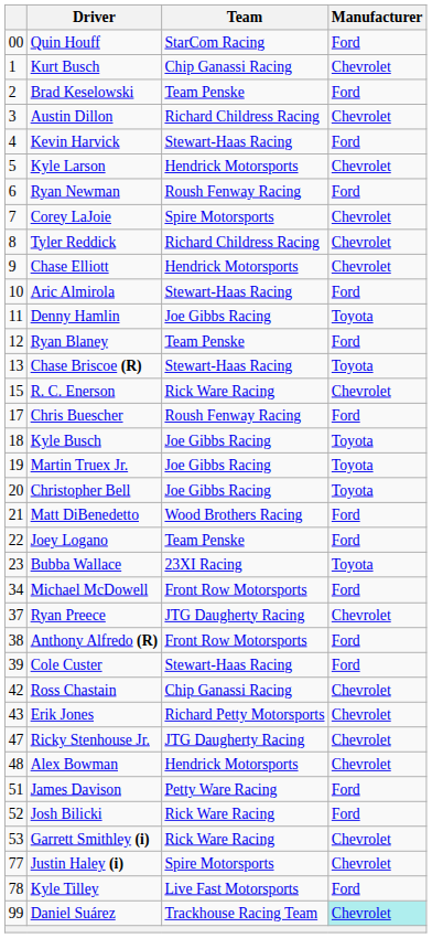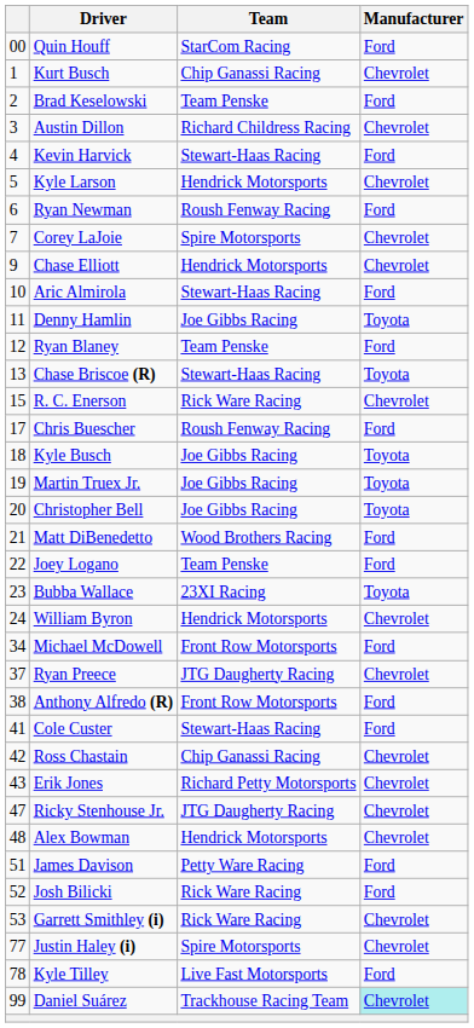 <table class="wikitable" style="font-size:95%">
 <tr>
 <th></th>
 <th>Driver</th>
 <th>Team</th>
 <th>Manufacturer</th>
 </tr>
 <tr>
 <td>00</td>
 <td><a href='#'>Quin Houff</a></td>
 <td><a href='#'>StarCom Racing</a></td>
 <td><a href='#'>Ford</a></td>
 </tr>
 <tr>
 <td>1</td>
 <td><a href='#'>Kurt Busch</a></td>
 <td><a href='#'>Chip Ganassi Racing</a></td>
 <td><a href='#'>Chevrolet</a></td>
 </tr>
 <tr>
 <td>2</td>
 <td><a href='#'>Brad Keselowski</a></td>
 <td><a href='#'>Team Penske</a></td>
 <td><a href='#'>Ford</a></td>
 </tr>
 <tr>
 <td>3</td>
 <td><a href='#'>Austin Dillon</a></td>
 <td><a href='#'>Richard Childress Racing</a></td>
 <td><a href='#'>Chevrolet</a></td>
 </tr>
 <tr>
 <td>4</td>
 <td><a href='#'>Kevin Harvick</a></td>
 <td><a href='#'>Stewart-Haas Racing</a></td>
 <td><a href='#'>Ford</a></td>
 </tr>
 <tr>
 <td>5</td>
 <td><a href='#'>Kyle Larson</a></td>
 <td><a href='#'>Hendrick Motorsports</a></td>
 <td><a href='#'>Chevrolet</a></td>
 </tr>
 <tr>
 <td>6</td>
 <td><a href='#'>Ryan Newman</a></td>
 <td><a href='#'>Roush Fenway Racing</a></td>
 <td><a href='#'>Ford</a></td>
 </tr>
 <tr>
 <td>7</td>
 <td><a href='#'>Corey LaJoie</a></td>
 <td><a href='#'>Spire Motorsports</a></td>
-<td><a href='#'>Chevrolet</a></td>
-</tr>
-<tr>
-<td>8</td>
-<td><a href='#'>Tyler Reddick</a></td>
-<td><a href='#'>Richard Childress Racing</a></td>
 <td><a href='#'>Chevrolet</a></td>
 </tr>
 <tr>
 <td>9</td>
 <td><a href='#'>Chase Elliott</a></td>
 <td><a href='#'>Hendrick Motorsports</a></td>
 <td><a href='#'>Chevrolet</a></td>
 </tr>
 <tr>
 <td>10</td>
 <td><a href='#'>Aric Almirola</a></td>
 <td><a href='#'>Stewart-Haas Racing</a></td>
 <td><a href='#'>Ford</a></td>
 </tr>
 <tr>
 <td>11</td>
 <td><a href='#'>Denny Hamlin</a></td>
 <td><a href='#'>Joe Gibbs Racing</a></td>
 <td><a href='#'>Toyota</a></td>
 </tr>
 <tr>
 <td>12</td>
 <td><a href='#'>Ryan Blaney</a></td>
 <td><a href='#'>Team Penske</a></td>
 <td><a href='#'>Ford</a></td>
 </tr>
 <tr>
 <td>13</td>
 <td><a href='#'>Chase Briscoe</a> <strong>(R)</strong></td>
 <td><a href='#'>Stewart-Haas Racing</a></td>
 <td><a href='#'>Toyota</a></td>
 </tr>
 <tr>
 <td>15</td>
 <td><a href='#'>R. C. Enerson</a></td>
 <td><a href='#'>Rick Ware Racing</a></td>
 <td><a href='#'>Chevrolet</a></td>
 </tr>
 <tr>
 <td>17</td>
 <td><a href='#'>Chris Buescher</a></td>
 <td><a href='#'>Roush Fenway Racing</a></td>
 <td><a href='#'>Ford</a></td>
 </tr>
 <tr>
 <td>18</td>
 <td><a href='#'>Kyle Busch</a></td>
 <td><a href='#'>Joe Gibbs Racing</a></td>
 <td><a href='#'>Toyota</a></td>
 </tr>
 <tr>
 <td>19</td>
 <td><a href='#'>Martin Truex Jr.</a></td>
 <td><a href='#'>Joe Gibbs Racing</a></td>
 <td><a href='#'>Toyota</a></td>
 </tr>
 <tr>
 <td>20</td>
 <td><a href='#'>Christopher Bell</a></td>
 <td><a href='#'>Joe Gibbs Racing</a></td>
 <td><a href='#'>Toyota</a></td>
 </tr>
 <tr>
 <td>21</td>
 <td><a href='#'>Matt DiBenedetto</a></td>
 <td><a href='#'>Wood Brothers Racing</a></td>
 <td><a href='#'>Ford</a></td>
 </tr>
 <tr>
 <td>22</td>
 <td><a href='#'>Joey Logano</a></td>
 <td><a href='#'>Team Penske</a></td>
 <td><a href='#'>Ford</a></td>
 </tr>
 <tr>
 <td>23</td>
 <td><a href='#'>Bubba Wallace</a></td>
 <td><a href='#'>23XI Racing</a></td>
 <td><a href='#'>Toyota</a></td>
 </tr>
 <tr>
+<td>24</td>
+<td><a href='#'>William Byron</a></td>
+<td><a href='#'>Hendrick Motorsports</a></td>
+<td><a href='#'>Chevrolet</a></td>
+</tr>
+<tr>
 <td>34</td>
 <td><a href='#'>Michael McDowell</a></td>
 <td><a href='#'>Front Row Motorsports</a></td>
 <td><a href='#'>Ford</a></td>
 </tr>
 <tr>
 <td>37</td>
 <td><a href='#'>Ryan Preece</a></td>
 <td><a href='#'>JTG Daugherty Racing</a></td>
 <td><a href='#'>Chevrolet</a></td>
 </tr>
 <tr>
 <td>38</td>
 <td><a href='#'>Anthony Alfredo</a> <strong>(R)</strong></td>
 <td><a href='#'>Front Row Motorsports</a></td>
 <td><a href='#'>Ford</a></td>
 </tr>
 <tr>
-<td>39</td>
+<td>41</td>
 <td><a href='#'>Cole Custer</a></td>
 <td><a href='#'>Stewart-Haas Racing</a></td>
 <td><a href='#'>Ford</a></td>
 </tr>
 <tr>
 <td>42</td>
 <td><a href='#'>Ross Chastain</a></td>
 <td><a href='#'>Chip Ganassi Racing</a></td>
 <td><a href='#'>Chevrolet</a></td>
 </tr>
 <tr>
 <td>43</td>
 <td><a href='#'>Erik Jones</a></td>
 <td><a href='#'>Richard Petty Motorsports</a></td>
 <td><a href='#'>Chevrolet</a></td>
 </tr>
 <tr>
 <td>47</td>
 <td><a href='#'>Ricky Stenhouse Jr.</a></td>
 <td><a href='#'>JTG Daugherty Racing</a></td>
 <td><a href='#'>Chevrolet</a></td>
 </tr>
 <tr>
 <td>48</td>
 <td><a href='#'>Alex Bowman</a></td>
 <td><a href='#'>Hendrick Motorsports</a></td>
 <td><a href='#'>Chevrolet</a></td>
 </tr>
 <tr>
 <td>51</td>
 <td><a href='#'>James Davison</a></td>
 <td><a href='#'>Petty Ware Racing</a></td>
 <td><a href='#'>Ford</a></td>
 </tr>
 <tr>
 <td>52</td>
 <td><a href='#'>Josh Bilicki</a></td>
 <td><a href='#'>Rick Ware Racing</a></td>
 <td><a href='#'>Ford</a></td>
 </tr>
 <tr>
 <td>53</td>
 <td><a href='#'>Garrett Smithley</a> <strong>(i)</strong></td>
 <td><a href='#'>Rick Ware Racing</a></td>
 <td><a href='#'>Chevrolet</a></td>
 </tr>
 <tr>
 <td>77</td>
 <td><a href='#'>Justin Haley</a> <strong>(i)</strong></td>
 <td><a href='#'>Spire Motorsports</a></td>
 <td><a href='#'>Chevrolet</a></td>
 </tr>
 <tr>
 <td>78</td>
 <td><a href='#'>Kyle Tilley</a></td>
 <td><a href='#'>Live Fast Motorsports</a></td>
 <td><a href='#'>Ford</a></td>
 </tr>
 <tr>
 <td>99</td>
 <td><a href='#'>Daniel Suárez</a></td>
 <td><a href='#'>Trackhouse Racing Team</a></td>
 <td style="background: paleturquoise;"><a href='#'>Chevrolet</a></td>
 </tr>
 <tr>
 <th colspan="4"></th>
 </tr>
 </table>
